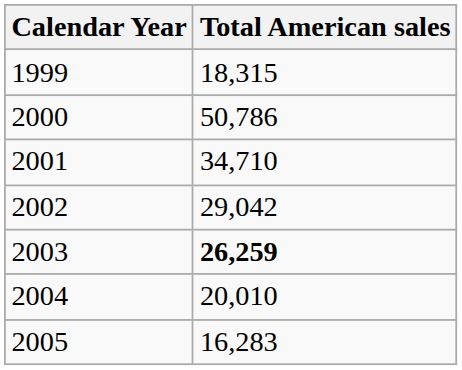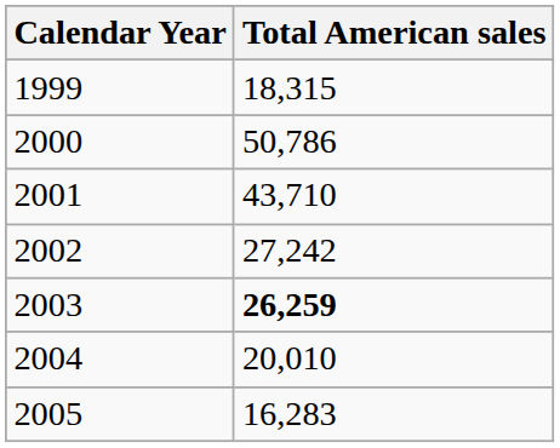 <table class="wikitable">
 <tr>
 <th>Calendar Year</th>
 <th>Total American sales</th>
 </tr>
 <tr>
 <td>1999</td>
 <td>18,315</td>
 </tr>
 <tr>
 <td>2000</td>
 <td>50,786</td>
 </tr>
 <tr>
 <td>2001</td>
-<td>34,710</td>
+<td>43,710</td>
 </tr>
 <tr>
 <td>2002</td>
-<td>29,042</td>
+<td>27,242</td>
 </tr>
 <tr>
 <td>2003</td>
 <td><strong>26,259</strong></td>
 </tr>
 <tr>
 <td>2004</td>
 <td>20,010</td>
 </tr>
 <tr>
 <td>2005</td>
 <td>16,283</td>
 </tr>
 </table>
